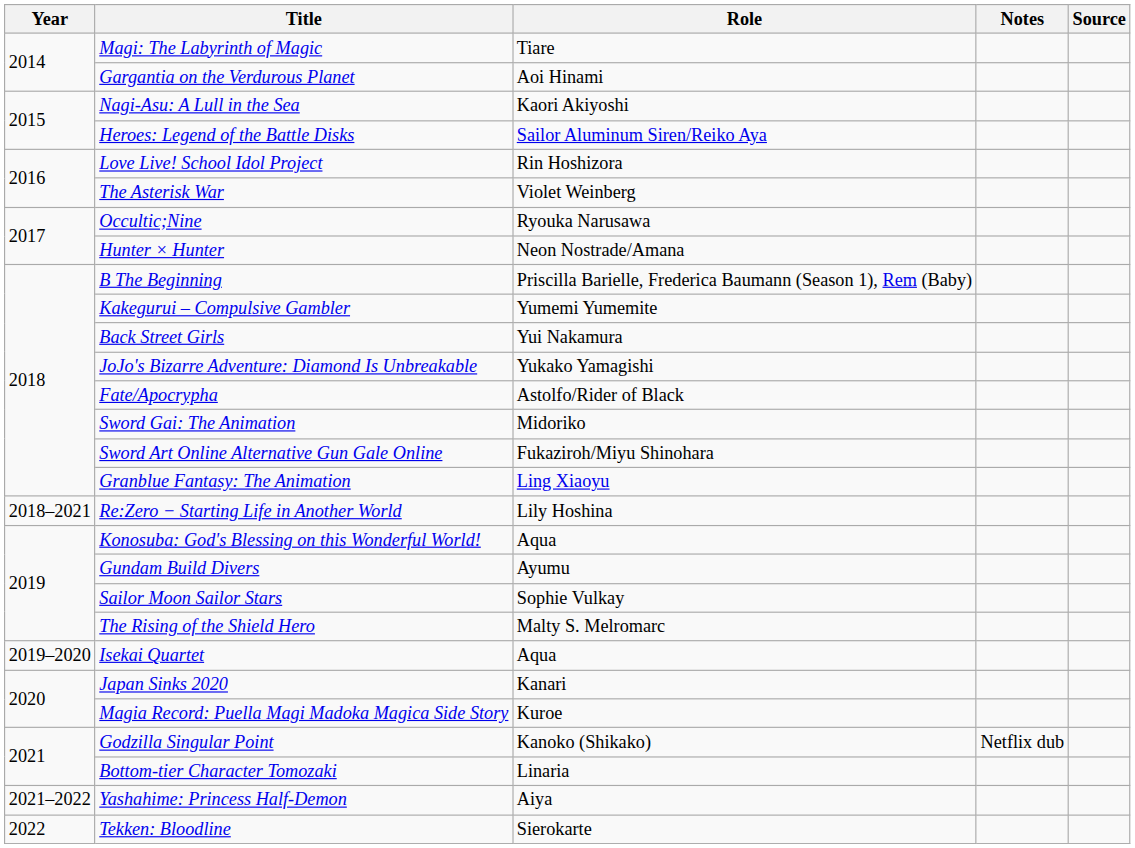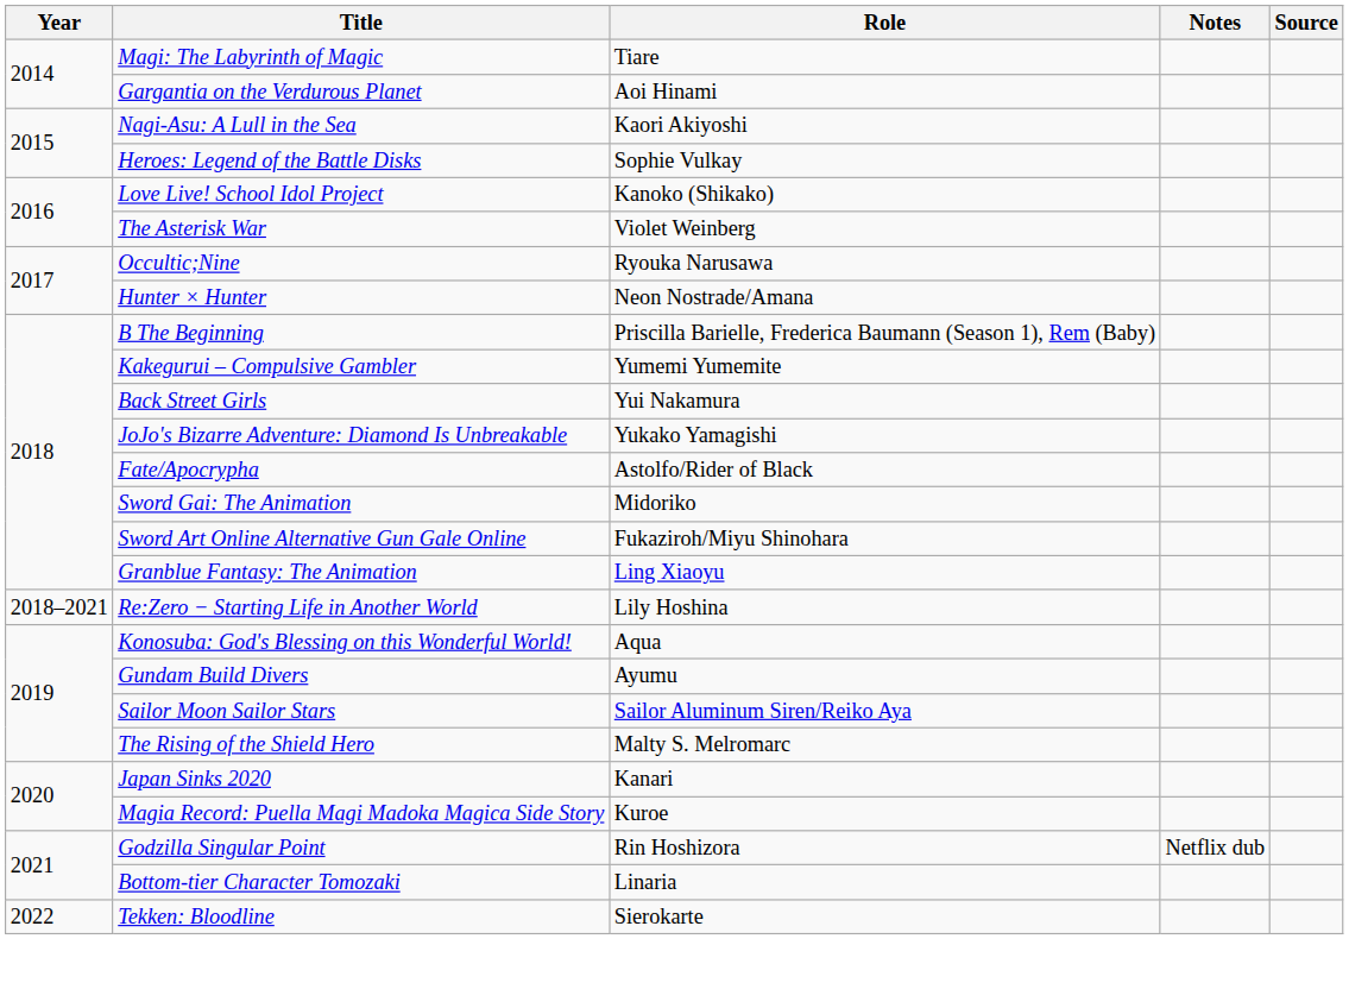 <table class="wikitable sortable">
 <tr>
 <th>Year</th>
 <th>Title</th>
 <th>Role</th>
 <th>Notes</th>
 <th>Source</th>
 </tr>
 <tr>
 <td rowspan="2">2014</td>
 <td><em><a href='#'>Magi: The Labyrinth of Magic</a></em></td>
 <td>Tiare</td>
 <td></td>
 <td></td>
 </tr>
 <tr>
 <td><em><a href='#'>Gargantia on the Verdurous Planet</a></em></td>
 <td>Aoi Hinami</td>
 <td></td>
 <td></td>
 </tr>
 <tr>
 <td rowspan="2">2015</td>
 <td><em><a href='#'>Nagi-Asu: A Lull in the Sea</a></em></td>
 <td>Kaori Akiyoshi</td>
 <td></td>
 <td></td>
 </tr>
 <tr>
 <td><em><a href='#'>Heroes: Legend of the Battle Disks</a></em></td>
-<td><a href='#'>Sailor Aluminum Siren/Reiko Aya</a></td>
+<td>Sophie Vulkay</td>
 <td></td>
 <td></td>
 </tr>
 <tr>
 <td rowspan="2">2016</td>
 <td><em><a href='#'>Love Live! School Idol Project</a></em></td>
-<td>Rin Hoshizora</td>
+<td>Kanoko (Shikako)</td>
 <td></td>
 <td></td>
 </tr>
 <tr>
 <td><em><a href='#'>The Asterisk War</a></em></td>
 <td>Violet Weinberg</td>
 <td></td>
 <td></td>
 </tr>
 <tr>
 <td rowspan="2">2017</td>
 <td><em><a href='#'>Occultic;Nine</a></em></td>
 <td>Ryouka Narusawa</td>
 <td></td>
 <td></td>
 </tr>
 <tr>
 <td><em><a href='#'>Hunter × Hunter</a></em></td>
 <td>Neon Nostrade/Amana</td>
 <td></td>
 <td></td>
 </tr>
 <tr>
 <td rowspan="8">2018</td>
 <td><em><a href='#'>B The Beginning</a></em></td>
 <td>Priscilla Barielle, Frederica Baumann (Season 1), <a href='#'>Rem</a> (Baby)</td>
 <td></td>
 <td></td>
 </tr>
 <tr>
 <td><em><a href='#'>Kakegurui – Compulsive Gambler</a></em></td>
 <td>Yumemi Yumemite</td>
 <td></td>
 <td></td>
 </tr>
 <tr>
 <td><em><a href='#'>Back Street Girls</a></em></td>
 <td>Yui Nakamura</td>
 <td></td>
 <td></td>
 </tr>
 <tr>
 <td><em><a href='#'>JoJo's Bizarre Adventure: Diamond Is Unbreakable</a></em></td>
 <td>Yukako Yamagishi</td>
 <td></td>
 <td></td>
 </tr>
 <tr>
 <td><em><a href='#'>Fate/Apocrypha</a></em></td>
 <td>Astolfo/Rider of Black</td>
 <td></td>
 <td></td>
 </tr>
 <tr>
 <td><em><a href='#'>Sword Gai: The Animation</a></em></td>
 <td>Midoriko</td>
 <td></td>
 <td></td>
 </tr>
 <tr>
 <td><em><a href='#'>Sword Art Online Alternative Gun Gale Online</a></em></td>
 <td>Fukaziroh/Miyu Shinohara</td>
 <td></td>
 <td></td>
 </tr>
 <tr>
 <td><em><a href='#'>Granblue Fantasy: The Animation</a></em></td>
 <td><a href='#'>Ling Xiaoyu</a></td>
 <td></td>
 <td></td>
 </tr>
 <tr>
 <td>2018–2021</td>
 <td><em><a href='#'>Re:Zero − Starting Life in Another World</a></em></td>
 <td>Lily Hoshina</td>
 <td></td>
 <td></td>
 </tr>
 <tr>
 <td rowspan="4">2019</td>
 <td><em><a href='#'>Konosuba: God's Blessing on this Wonderful World!</a></em></td>
 <td>Aqua</td>
 <td></td>
 <td></td>
 </tr>
 <tr>
 <td><em><a href='#'>Gundam Build Divers</a></em></td>
 <td>Ayumu</td>
 <td></td>
 <td></td>
 </tr>
 <tr>
 <td><em><a href='#'>Sailor Moon Sailor Stars</a></em></td>
-<td>Sophie Vulkay</td>
+<td><a href='#'>Sailor Aluminum Siren/Reiko Aya</a></td>
 <td></td>
 <td></td>
 </tr>
 <tr>
 <td><em><a href='#'>The Rising of the Shield Hero</a></em></td>
 <td>Malty S. Melromarc</td>
-<td></td>
-<td></td>
-</tr>
-<tr>
-<td>2019–2020</td>
-<td><em><a href='#'>Isekai Quartet</a></em></td>
-<td>Aqua</td>
 <td></td>
 <td></td>
 </tr>
 <tr>
 <td rowspan="2">2020</td>
 <td><em><a href='#'>Japan Sinks 2020</a></em></td>
 <td>Kanari</td>
 <td></td>
 <td></td>
 </tr>
 <tr>
 <td><em><a href='#'>Magia Record: Puella Magi Madoka Magica Side Story</a></em></td>
 <td>Kuroe</td>
 <td></td>
 <td></td>
 </tr>
 <tr>
 <td rowspan="2">2021</td>
 <td><em><a href='#'>Godzilla Singular Point</a></em></td>
-<td>Kanoko (Shikako)</td>
+<td>Rin Hoshizora</td>
 <td>Netflix dub</td>
 <td></td>
 </tr>
 <tr>
 <td><em><a href='#'>Bottom-tier Character Tomozaki</a></em></td>
 <td>Linaria</td>
-<td></td>
-<td></td>
-</tr>
-<tr>
-<td>2021–2022</td>
-<td><em><a href='#'>Yashahime: Princess Half-Demon</a></em></td>
-<td>Aiya</td>
 <td></td>
 <td></td>
 </tr>
 <tr>
 <td>2022</td>
 <td><em><a href='#'>Tekken: Bloodline</a></em></td>
 <td>Sierokarte</td>
 <td></td>
 <td></td>
 </tr>
 </table>
